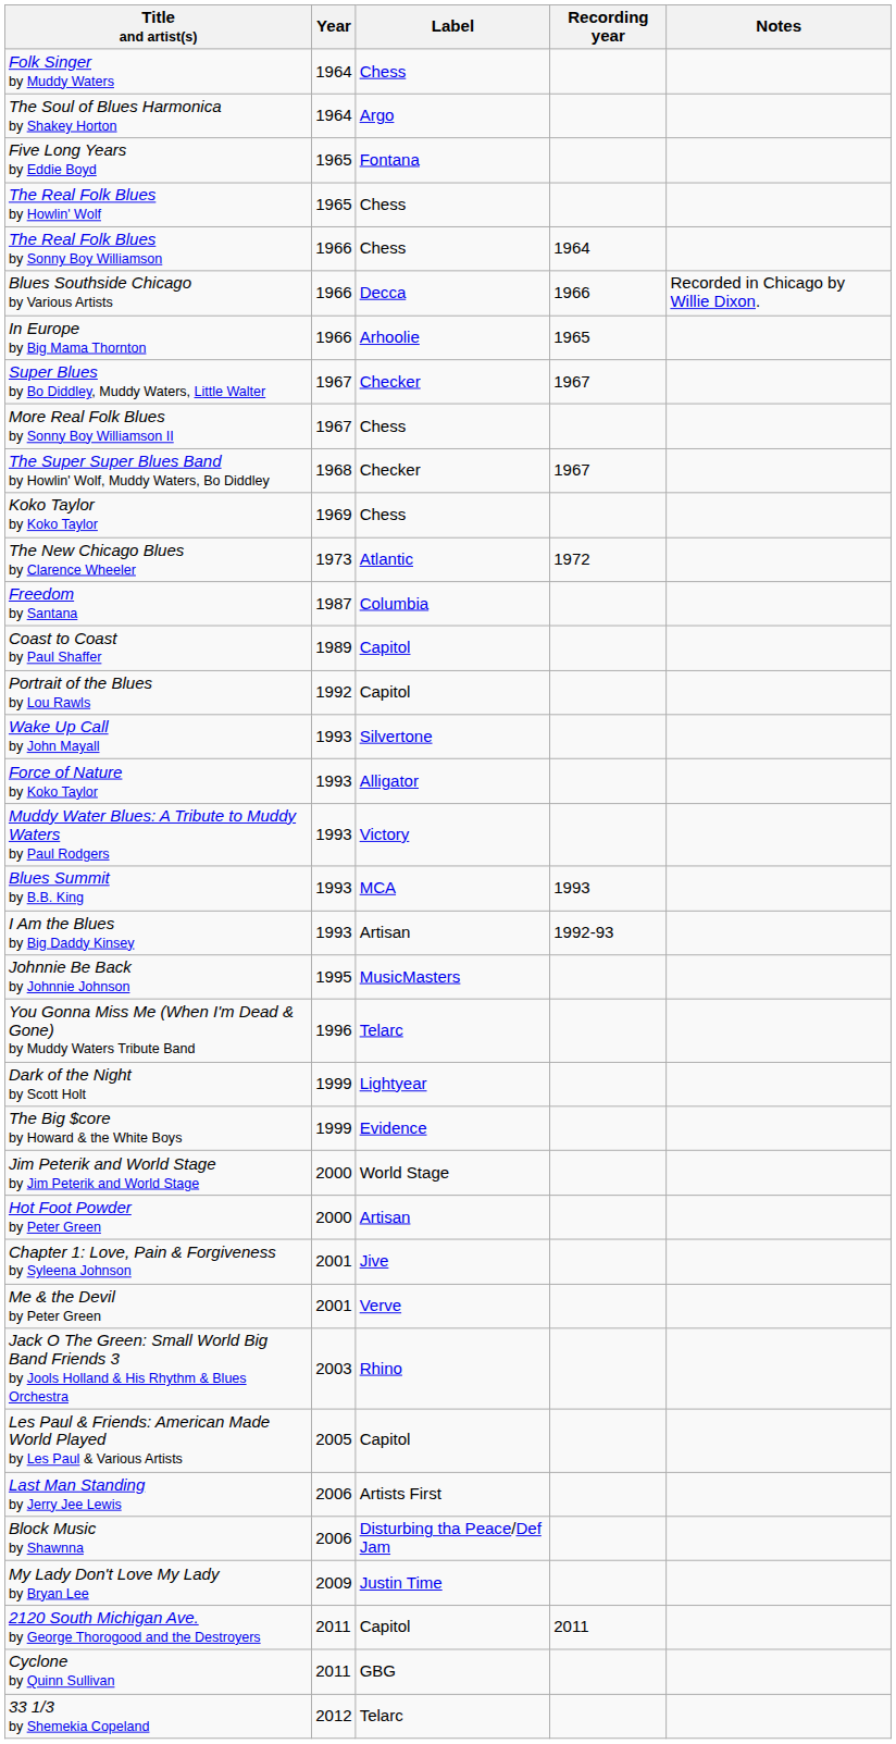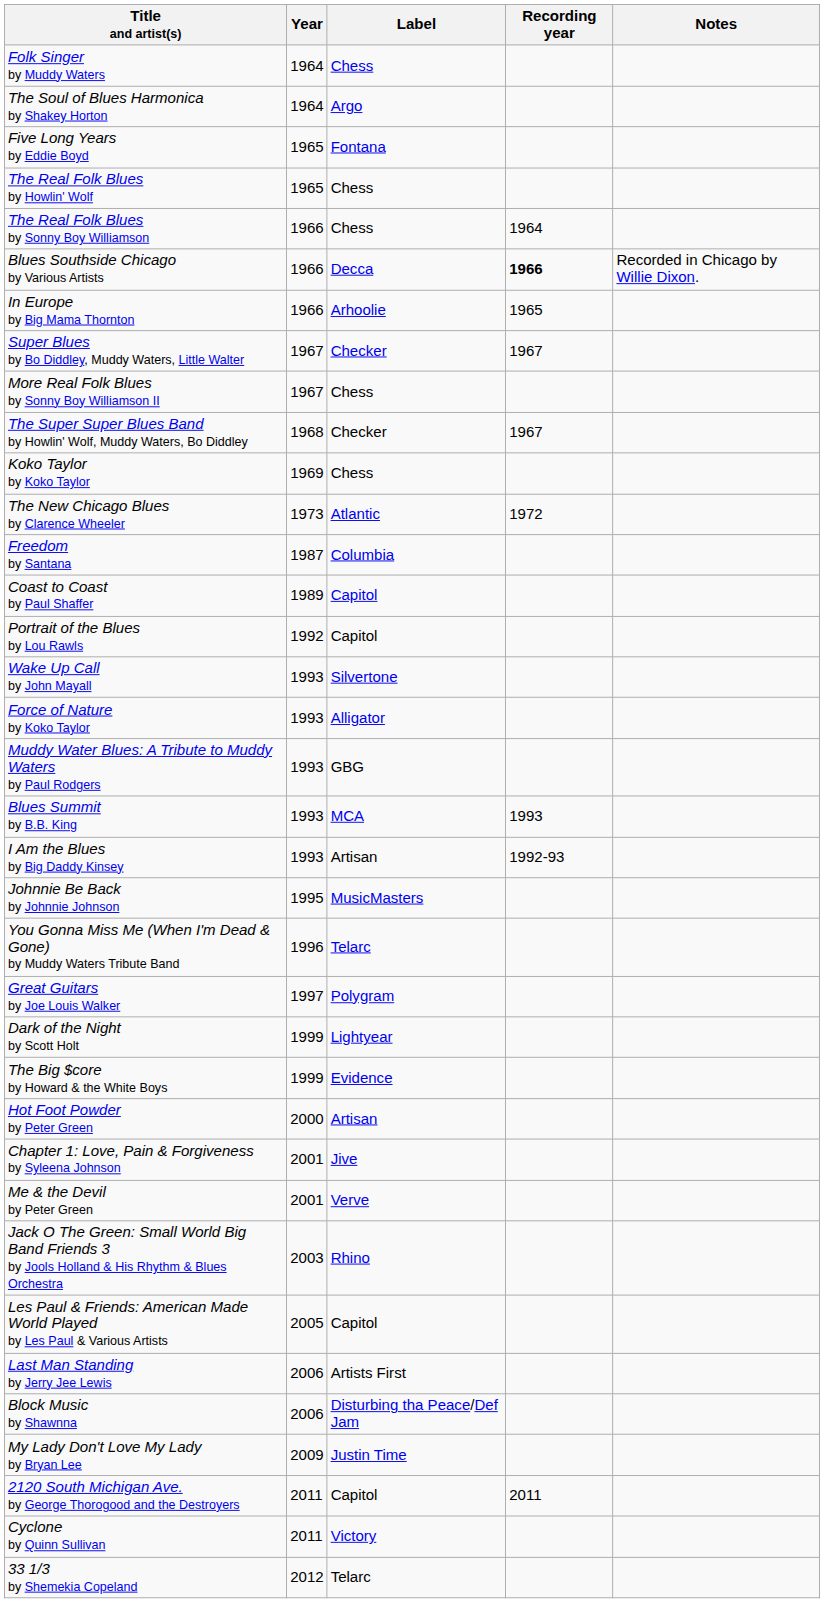 <table class="wikitable">
 <tr>
 <th>Title<br><small>and artist(s)</small></th>
 <th>Year</th>
 <th>Label</th>
 <th>Recording year</th>
 <th>Notes</th>
 </tr>
 <tr>
 <td><a href='#'><em>Folk Singer</em></a><br><small>by <a href='#'>Muddy Waters</a></small></td>
 <td>1964</td>
 <td><a href='#'>Chess</a></td>
 <td></td>
 <td></td>
 </tr>
 <tr>
 <td><em>The Soul of Blues Harmonica</em><br><small>by <a href='#'>Shakey Horton</a></small></td>
 <td>1964</td>
 <td><a href='#'>Argo</a></td>
 <td></td>
 <td></td>
 </tr>
 <tr>
 <td><em>Five Long Years</em><br><small>by <a href='#'>Eddie Boyd</a></small></td>
 <td>1965</td>
 <td><a href='#'>Fontana</a></td>
 <td></td>
 <td></td>
 </tr>
 <tr>
 <td><em><a href='#'>The Real Folk Blues</a></em><br><small>by <a href='#'>Howlin' Wolf</a></small></td>
 <td>1965</td>
 <td>Chess</td>
 <td></td>
 <td></td>
 </tr>
 <tr>
 <td><em><a href='#'>The Real Folk Blues</a></em><br><small>by <a href='#'>Sonny Boy Williamson</a></small></td>
 <td>1966</td>
 <td>Chess</td>
 <td>1964</td>
 <td></td>
 </tr>
 <tr>
 <td><em>Blues Southside Chicago</em><br><small>by Various Artists</small></td>
 <td>1966</td>
 <td><a href='#'>Decca</a></td>
-<td>1966</td>
+<td><strong>1966</strong></td>
 <td>Recorded in Chicago by <a href='#'>Willie Dixon</a>.</td>
 </tr>
 <tr>
 <td><em>In Europe</em><br><small>by <a href='#'>Big Mama Thornton</a></small></td>
 <td>1966</td>
 <td><a href='#'>Arhoolie</a></td>
 <td>1965</td>
 <td></td>
 </tr>
 <tr>
 <td><em><a href='#'>Super Blues</a></em><br><small>by <a href='#'>Bo Diddley</a>, Muddy Waters, <a href='#'>Little Walter</a></small></td>
 <td>1967</td>
 <td><a href='#'>Checker</a></td>
 <td>1967</td>
 <td></td>
 </tr>
 <tr>
 <td><em>More Real Folk Blues</em><br><small>by <a href='#'>Sonny Boy Williamson II</a></small></td>
 <td>1967</td>
 <td>Chess</td>
 <td></td>
 <td></td>
 </tr>
 <tr>
 <td><em><a href='#'>The Super Super Blues Band</a></em><br><small>by Howlin' Wolf, Muddy Waters, Bo Diddley</small></td>
 <td>1968</td>
 <td>Checker</td>
 <td>1967</td>
 <td></td>
 </tr>
 <tr>
 <td><em>Koko Taylor</em><br><small>by <a href='#'>Koko Taylor</a></small></td>
 <td>1969</td>
 <td>Chess</td>
 <td></td>
 <td></td>
 </tr>
 <tr>
 <td><em>The New Chicago Blues</em><br><small>by <a href='#'>Clarence Wheeler</a></small></td>
 <td>1973</td>
 <td><a href='#'>Atlantic</a></td>
 <td>1972</td>
 <td></td>
 </tr>
 <tr>
 <td><em><a href='#'>Freedom</a></em><br><small>by <a href='#'>Santana</a></small></td>
 <td>1987</td>
 <td><a href='#'>Columbia</a></td>
 <td></td>
 <td></td>
 </tr>
 <tr>
 <td><em>Coast to Coast</em><br><small>by <a href='#'>Paul Shaffer</a></small></td>
 <td>1989</td>
 <td><a href='#'>Capitol</a></td>
 <td></td>
 <td></td>
 </tr>
 <tr>
 <td><em>Portrait of the Blues</em><br><small>by <a href='#'>Lou Rawls</a></small></td>
 <td>1992</td>
 <td>Capitol</td>
 <td></td>
 <td></td>
 </tr>
 <tr>
 <td><a href='#'><em>Wake Up Call</em></a><br><small>by <a href='#'>John Mayall</a></small></td>
 <td>1993</td>
 <td><a href='#'>Silvertone</a></td>
 <td></td>
 <td></td>
 </tr>
 <tr>
 <td><a href='#'><em>Force of Nature</em></a><br><small>by <a href='#'>Koko Taylor</a></small></td>
 <td>1993</td>
 <td><a href='#'>Alligator</a></td>
 <td></td>
 <td></td>
 </tr>
 <tr>
 <td><em><a href='#'>Muddy Water Blues: A Tribute to Muddy Waters</a></em><br><small>by <a href='#'>Paul Rodgers</a></small></td>
 <td>1993</td>
-<td><a href='#'>Victory</a></td>
+<td>GBG</td>
 <td></td>
 <td></td>
 </tr>
 <tr>
 <td><em><a href='#'>Blues Summit</a></em><br><small>by <a href='#'>B.B. King</a></small></td>
 <td>1993</td>
 <td><a href='#'>MCA</a></td>
 <td>1993</td>
 <td></td>
 </tr>
 <tr>
 <td><em>I Am the Blues</em><br><small>by <a href='#'>Big Daddy Kinsey</a></small></td>
 <td>1993</td>
 <td>Artisan</td>
 <td>1992-93</td>
 <td></td>
 </tr>
 <tr>
 <td><em>Johnnie Be Back</em><br><small>by <a href='#'>Johnnie Johnson</a></small></td>
 <td>1995</td>
 <td><a href='#'>MusicMasters</a></td>
 <td></td>
 <td></td>
 </tr>
 <tr>
 <td><em>You Gonna Miss Me (When I'm Dead & Gone)</em><br><small>by Muddy Waters Tribute Band</small></td>
 <td>1996</td>
 <td><a href='#'>Telarc</a></td>
 <td></td>
 <td></td>
 </tr>
 <tr>
+<td><em><a href='#'>Great Guitars</a></em><br><small>by <a href='#'>Joe Louis Walker</a></small></td>
+<td>1997</td>
+<td><a href='#'>Polygram</a></td>
+<td></td>
+<td></td>
+</tr>
+<tr>
 <td><em>Dark of the Night</em><br><small>by Scott Holt</small></td>
 <td>1999</td>
 <td><a href='#'>Lightyear</a></td>
 <td></td>
 <td></td>
 </tr>
 <tr>
 <td><em>The Big $core</em><br><small>by Howard & the White Boys</small></td>
 <td>1999</td>
 <td><a href='#'>Evidence</a></td>
-<td></td>
-<td></td>
-</tr>
-<tr>
-<td><em>Jim Peterik and World Stage</em><br><small>by <a href='#'>Jim Peterik and World Stage</a></small></td>
-<td>2000</td>
-<td>World Stage</td>
 <td></td>
 <td></td>
 </tr>
 <tr>
 <td><em><a href='#'>Hot Foot Powder</a></em><br><small>by <a href='#'>Peter Green</a></small></td>
 <td>2000</td>
 <td><a href='#'>Artisan</a></td>
 <td></td>
 <td></td>
 </tr>
 <tr>
 <td><em>Chapter 1: Love, Pain & Forgiveness</em><br><small>by <a href='#'>Syleena Johnson</a></small></td>
 <td>2001</td>
 <td><a href='#'>Jive</a></td>
 <td></td>
 <td></td>
 </tr>
 <tr>
 <td><em>Me & the Devil</em><br><small>by Peter Green</small></td>
 <td>2001</td>
 <td><a href='#'>Verve</a></td>
 <td></td>
 <td></td>
 </tr>
 <tr>
 <td><em>Jack O The Green: Small World Big Band Friends 3</em><br><small>by <a href='#'>Jools Holland & His Rhythm & Blues Orchestra</a></small></td>
 <td>2003</td>
 <td><a href='#'>Rhino</a></td>
 <td></td>
 <td></td>
 </tr>
 <tr>
 <td><em>Les Paul & Friends: American Made World Played</em><br><small>by <a href='#'>Les Paul</a> & Various Artists</small></td>
 <td>2005</td>
 <td>Capitol</td>
 <td></td>
 <td></td>
 </tr>
 <tr>
 <td><em><a href='#'>Last Man Standing</a></em><br><small>by <a href='#'>Jerry Jee Lewis</a></small></td>
 <td>2006</td>
 <td>Artists First</td>
 <td></td>
 <td></td>
 </tr>
 <tr>
 <td><em>Block Music</em><br><small>by <a href='#'>Shawnna</a></small></td>
 <td>2006</td>
 <td><a href='#'>Disturbing tha Peace</a>/<a href='#'>Def Jam</a></td>
 <td></td>
 <td></td>
 </tr>
 <tr>
 <td><em>My Lady Don't Love My Lady</em><br><small>by <a href='#'>Bryan Lee</a></small></td>
 <td>2009</td>
 <td><a href='#'>Justin Time</a></td>
 <td></td>
 <td></td>
 </tr>
 <tr>
 <td><em><a href='#'>2120 South Michigan Ave.</a></em><br><small>by <a href='#'>George Thorogood and the Destroyers</a></small></td>
 <td>2011</td>
 <td>Capitol</td>
 <td>2011</td>
 <td></td>
 </tr>
 <tr>
 <td><em>Cyclone</em><br><small>by <a href='#'>Quinn Sullivan</a></small></td>
 <td>2011</td>
-<td>GBG</td>
+<td><a href='#'>Victory</a></td>
 <td></td>
 <td></td>
 </tr>
 <tr>
 <td><em>33 1/3</em><br><small>by <a href='#'>Shemekia Copeland</a></small></td>
 <td>2012</td>
 <td>Telarc</td>
 <td></td>
 <td></td>
 </tr>
 </table>
